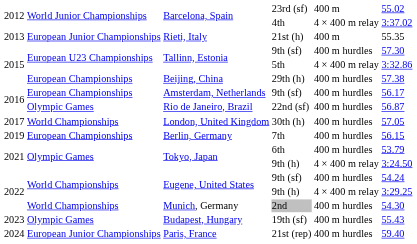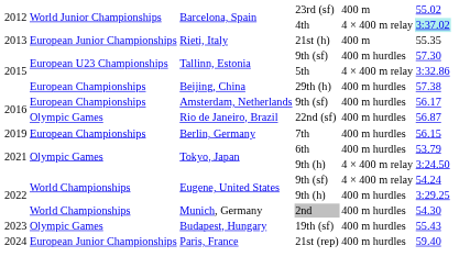 <table>
 <tr>
 <td rowspan=2>2012</td>
 <td rowspan=2><a href='#'>World Junior Championships</a></td>
 <td rowspan=2><a href='#'>Barcelona, Spain</a></td>
 <td>23rd (sf)</td>
 <td>400 m</td>
 <td><a href='#'>55.02</a></td>
 </tr>
 <tr>
 <td>4th</td>
 <td>4 × 400 m relay</td>
-<td><a href='#'>3:37.02</a></td>
+<td style="background: paleturquoise;"><a href='#'>3:37.02</a></td>
 </tr>
 <tr>
 <td>2013</td>
 <td><a href='#'>European Junior Championships</a></td>
 <td><a href='#'>Rieti, Italy</a></td>
 <td>21st (h)</td>
 <td>400 m</td>
 <td>55.35</td>
 </tr>
 <tr>
 <td rowspan=3>2015</td>
 <td rowspan=2><a href='#'>European U23 Championships</a></td>
 <td rowspan=2><a href='#'>Tallinn, Estonia</a></td>
 <td>9th (sf)</td>
 <td>400 m hurdles</td>
 <td><a href='#'>57.30</a></td>
 </tr>
 <tr>
 <td>5th</td>
 <td>4 × 400 m relay</td>
 <td><a href='#'>3:32.86</a></td>
 </tr>
 <tr>
 <td><a href='#'>European Championships</a></td>
 <td><a href='#'>Beijing, China</a></td>
 <td>29th (h)</td>
 <td>400 m hurdles</td>
 <td><a href='#'>57.38</a></td>
 </tr>
 <tr>
 <td rowspan=2>2016</td>
 <td><a href='#'>European Championships</a></td>
 <td><a href='#'>Amsterdam, Netherlands</a></td>
 <td>9th (sf)</td>
 <td>400 m hurdles</td>
 <td><a href='#'>56.17</a></td>
 </tr>
 <tr>
 <td><a href='#'>Olympic Games</a></td>
 <td><a href='#'>Rio de Janeiro, Brazil</a></td>
 <td>22nd (sf)</td>
 <td>400 m hurdles</td>
 <td><a href='#'>56.87</a></td>
 </tr>
 <tr>
-<td>2017</td>
-<td><a href='#'>World Championships</a></td>
-<td><a href='#'>London, United Kingdom</a></td>
-<td>30th (h)</td>
-<td>400 m hurdles</td>
-<td><a href='#'>57.05</a></td>
-</tr>
-<tr>
 <td>2019</td>
 <td><a href='#'>European Championships</a></td>
 <td><a href='#'>Berlin, Germany</a></td>
 <td>7th</td>
 <td>400 m hurdles</td>
 <td><a href='#'>56.15</a></td>
 </tr>
 <tr>
 <td rowspan=2>2021</td>
 <td rowspan=2><a href='#'>Olympic Games</a></td>
 <td rowspan=2><a href='#'>Tokyo, Japan</a></td>
 <td>6th</td>
 <td>400 m hurdles</td>
 <td><a href='#'>53.79</a></td>
 </tr>
 <tr>
 <td>9th (h)</td>
 <td>4 × 400 m relay</td>
 <td><a href='#'>3:24.50</a></td>
 </tr>
 <tr>
 <td rowspan=3>2022</td>
 <td rowspan=2><a href='#'>World Championships</a></td>
 <td rowspan=2><a href='#'>Eugene, United States</a></td>
 <td>9th (sf)</td>
-<td>400 m hurdles</td>
+<td>4 × 400 m relay</td>
 <td><a href='#'>54.24</a></td>
 </tr>
 <tr>
 <td>9th (h)</td>
-<td>4 × 400 m relay</td>
+<td>400 m hurdles</td>
 <td><a href='#'>3:29.25</a></td>
 </tr>
 <tr>
 <td><a href='#'>World Championships</a></td>
 <td><a href='#'>Munich</a>, Germany</td>
 <td bgcolor=silver>2nd</td>
 <td>400 m hurdles</td>
 <td><a href='#'>54.30</a></td>
 </tr>
 <tr>
 <td>2023</td>
 <td><a href='#'>Olympic Games</a></td>
 <td><a href='#'>Budapest, Hungary</a></td>
 <td>19th (sf)</td>
 <td>400 m hurdles</td>
 <td><a href='#'>55.43</a></td>
 </tr>
 <tr>
 <td>2024</td>
 <td><a href='#'>European Junior Championships</a></td>
 <td><a href='#'>Paris, France</a></td>
 <td>21st (rep)</td>
 <td>400 m hurdles</td>
 <td><a href='#'>59.40</a></td>
 </tr>
 </table>
